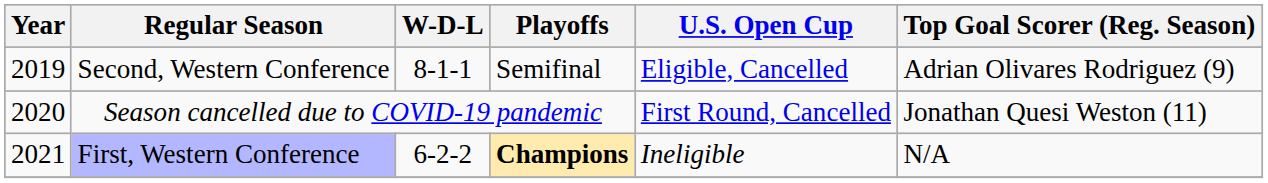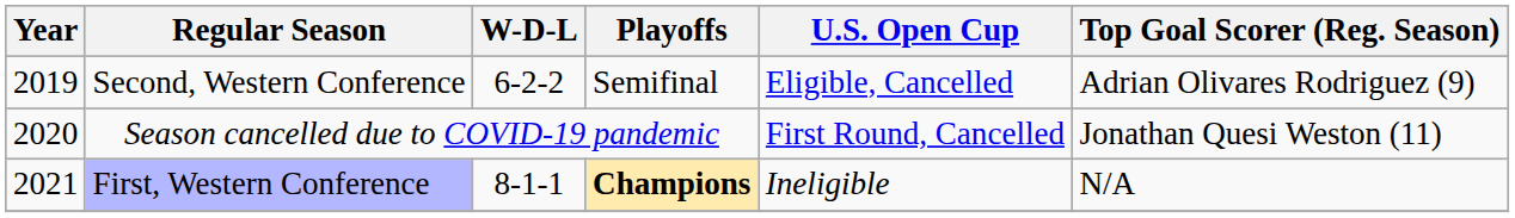 <table class="wikitable">
 <tr>
 <th>Year</th>
 <th>Regular Season</th>
 <th>W-D-L</th>
 <th>Playoffs</th>
 <th><a href='#'>U.S. Open Cup</a></th>
 <th>Top Goal Scorer (Reg. Season)</th>
 </tr>
 <tr>
 <td>2019</td>
 <td>Second, Western Conference</td>
-<td style="text-align:center;">8-1-1</td>
+<td style="text-align:center;">6-2-2</td>
 <td>Semifinal</td>
 <td><a href='#'>Eligible, Cancelled</a></td>
 <td>Adrian Olivares Rodriguez (9)</td>
 </tr>
 <tr>
 <td>2020</td>
 <td colspan="3" style="text-align:center;"><em>Season cancelled due to <a href='#'>COVID-19 pandemic</a></em></td>
 <td><a href='#'>First Round, Cancelled</a></td>
 <td>Jonathan Quesi Weston (11)</td>
 </tr>
 <tr>
 <td>2021</td>
 <td bgcolor="B3B7FF">First, Western Conference</td>
-<td style="text-align:center;">6-2-2</td>
+<td style="text-align:center;">8-1-1</td>
 <td bgcolor="FFEBAD"><strong>Champions</strong></td>
 <td><em>Ineligible</em></td>
 <td>N/A</td>
 </tr>
 <tr>
 </tr>
 </table>
